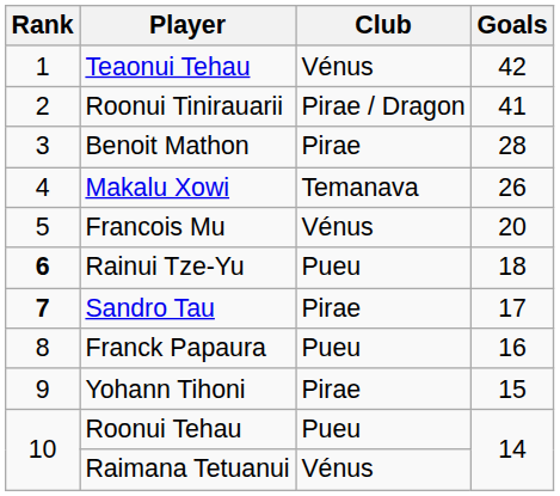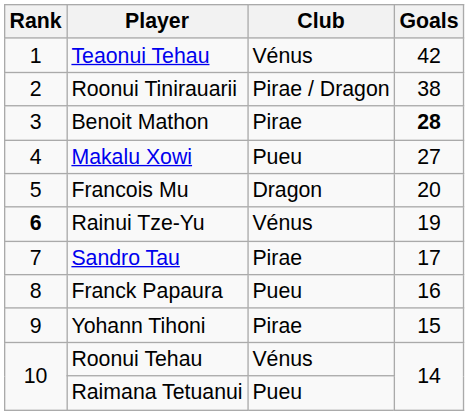 <table class="wikitable" style="text-align:center">
 <tr>
 <th>Rank</th>
 <th>Player</th>
 <th>Club</th>
 <th>Goals</th>
 </tr>
 <tr>
 <td>1</td>
 <td align="left"> <a href='#'>Teaonui Tehau</a></td>
 <td align="left">Vénus</td>
 <td>42</td>
 </tr>
 <tr>
 <td>2</td>
 <td align="left"> Roonui Tinirauarii</td>
 <td align="left">Pirae / Dragon</td>
-<td>41</td>
+<td>38</td>
 </tr>
 <tr>
 <td>3</td>
 <td align=left> Benoit Mathon</td>
 <td align=left>Pirae</td>
-<td>28</td>
+<td><strong>28</strong></td>
 </tr>
 <tr>
 <td>4</td>
 <td align=left> <a href='#'>Makalu Xowi</a></td>
-<td align=left>Temanava</td>
-<td>26</td>
+<td align=left>Pueu</td>
+<td>27</td>
 </tr>
 <tr>
 <td>5</td>
 <td align=left> Francois Mu</td>
-<td align="left">Vénus</td>
+<td align=left>Dragon</td>
 <td>20</td>
 </tr>
 <tr>
 <td><strong>6</strong></td>
 <td align=left> Rainui Tze-Yu</td>
-<td align=left>Pueu</td>
-<td>18</td>
+<td align=left>Vénus</td>
+<td>19</td>
 </tr>
 <tr>
-<td><strong>7</strong></td>
+<td>7</td>
 <td align=left> <a href='#'>Sandro Tau</a></td>
 <td align=left>Pirae</td>
 <td>17</td>
 </tr>
 <tr>
 <td>8</td>
 <td align=left> Franck Papaura</td>
 <td align=left>Pueu</td>
 <td>16</td>
 </tr>
 <tr>
 <td>9</td>
 <td align=left> Yohann Tihoni</td>
 <td align=left>Pirae</td>
 <td>15</td>
 </tr>
 <tr>
 <td rowspan=2>10</td>
 <td align=left> Roonui Tehau</td>
-<td align=left>Pueu</td>
+<td align=left>Vénus</td>
 <td rowspan=2>14</td>
 </tr>
 <tr>
 <td align=left> Raimana Tetuanui</td>
-<td align="left">Vénus</td>
+<td align=left>Pueu</td>
 </tr>
 </table>
